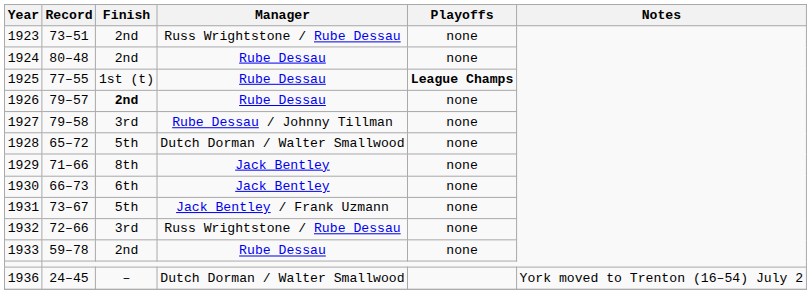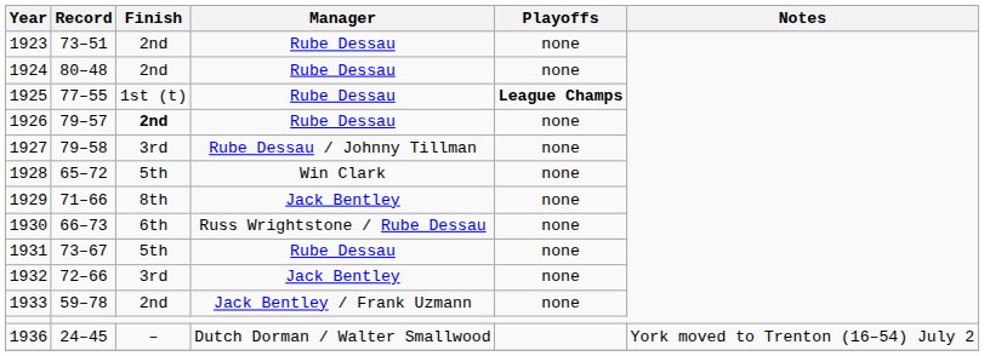 <table class="wikitable" style="text-align:center">
 <tr>
 <th>Year</th>
 <th>Record</th>
 <th>Finish</th>
 <th>Manager</th>
 <th>Playoffs</th>
 <th>Notes</th>
 </tr>
 <tr>
 <td>1923</td>
 <td>73–51</td>
 <td>2nd</td>
-<td>Russ Wrightstone / <a href='#'>Rube Dessau</a></td>
+<td><a href='#'>Rube Dessau</a></td>
 <td>none</td>
 </tr>
 <tr>
 <td>1924</td>
 <td>80–48</td>
 <td>2nd</td>
 <td><a href='#'>Rube Dessau</a></td>
 <td>none</td>
 </tr>
 <tr>
 <td>1925</td>
 <td>77–55</td>
 <td>1st (t)</td>
 <td><a href='#'>Rube Dessau</a></td>
 <td><strong>League Champs</strong></td>
 </tr>
 <tr>
 <td>1926</td>
 <td>79–57</td>
 <td><strong>2nd</strong></td>
 <td><a href='#'>Rube Dessau</a></td>
 <td>none</td>
 </tr>
 <tr>
 <td>1927</td>
 <td>79–58</td>
 <td>3rd</td>
 <td><a href='#'>Rube Dessau</a> / Johnny Tillman</td>
 <td>none</td>
 </tr>
 <tr>
 <td>1928</td>
 <td>65–72</td>
 <td>5th</td>
-<td>Dutch Dorman / Walter Smallwood</td>
+<td>Win Clark</td>
 <td>none</td>
 </tr>
 <tr>
 <td>1929</td>
 <td>71–66</td>
 <td>8th</td>
 <td><a href='#'>Jack Bentley</a></td>
 <td>none</td>
 </tr>
 <tr>
 <td>1930</td>
 <td>66–73</td>
 <td>6th</td>
-<td><a href='#'>Jack Bentley</a></td>
+<td>Russ Wrightstone / <a href='#'>Rube Dessau</a></td>
 <td>none</td>
 </tr>
 <tr>
 <td>1931</td>
 <td>73–67</td>
 <td>5th</td>
-<td><a href='#'>Jack Bentley</a> / Frank Uzmann</td>
+<td><a href='#'>Rube Dessau</a></td>
 <td>none</td>
 </tr>
 <tr>
 <td>1932</td>
 <td>72–66</td>
 <td>3rd</td>
-<td>Russ Wrightstone / <a href='#'>Rube Dessau</a></td>
+<td><a href='#'>Jack Bentley</a></td>
 <td>none</td>
 </tr>
 <tr>
 <td>1933</td>
 <td>59–78</td>
 <td>2nd</td>
-<td><a href='#'>Rube Dessau</a></td>
+<td><a href='#'>Jack Bentley</a> / Frank Uzmann</td>
 <td>none</td>
 </tr>
 <tr>
 <td></td>
 </tr>
 <tr>
 <td>1936</td>
 <td>24–45</td>
 <td>–</td>
 <td>Dutch Dorman / Walter Smallwood</td>
 <td></td>
 <td>York moved to Trenton (16–54) July 2</td>
 </tr>
 <tr>
 </tr>
 </table>
